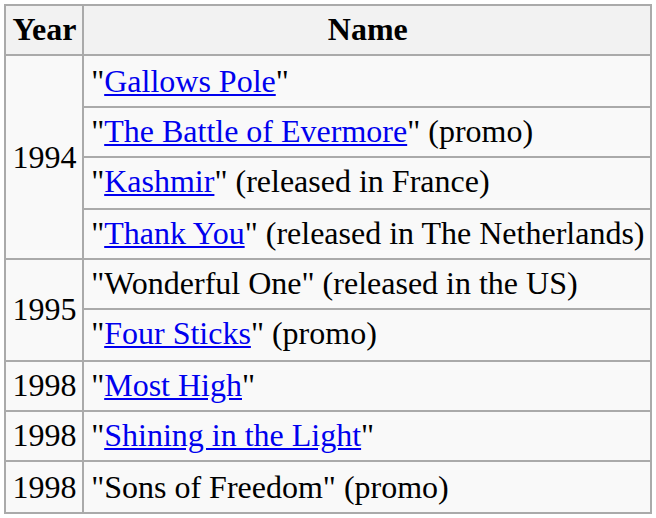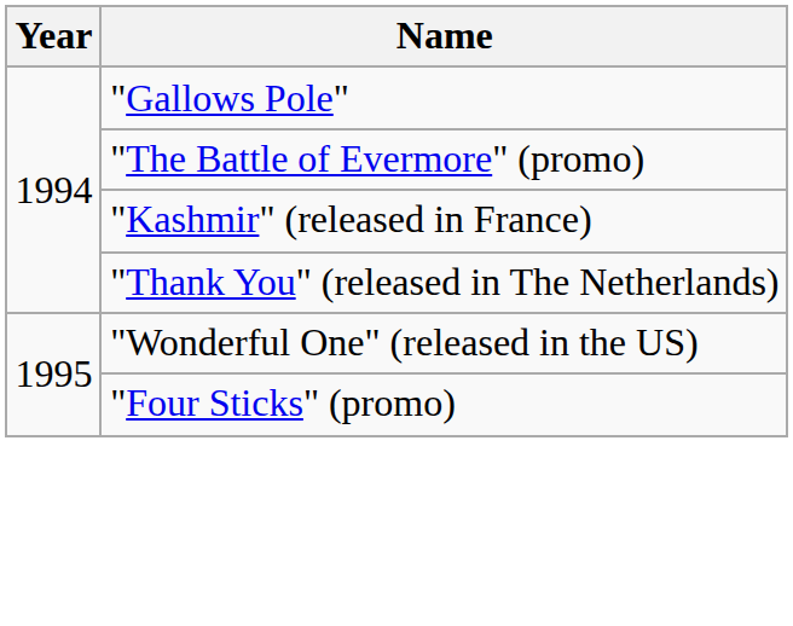 <table class="wikitable">
 <tr>
 <th>Year</th>
 <th>Name</th>
 </tr>
 <tr>
 <td rowspan="4">1994</td>
 <td>"<a href='#'>Gallows Pole</a>"</td>
 </tr>
 <tr>
 <td>"<a href='#'>The Battle of Evermore</a>" (promo)</td>
 </tr>
 <tr>
 <td>"<a href='#'>Kashmir</a>" (released in France)</td>
 </tr>
 <tr>
 <td>"<a href='#'>Thank You</a>" (released in The Netherlands)</td>
 </tr>
 <tr>
 <td rowspan="2">1995</td>
 <td>"Wonderful One" (released in the US)</td>
 </tr>
 <tr>
 <td>"<a href='#'>Four Sticks</a>" (promo)</td>
 </tr>
-<tr>
-<td>1998</td>
-<td>"<a href='#'>Most High</a>"</td>
-</tr>
-<tr>
-<td>1998</td>
-<td>"<a href='#'>Shining in the Light</a>"</td>
-</tr>
-<tr>
-<td>1998</td>
-<td>"Sons of Freedom" (promo)</td>
-</tr>
 </table>
